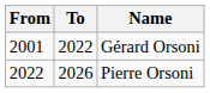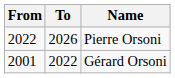 <table class="wikitable">
 <tr>
 <th>From</th>
 <th>To</th>
 <th>Name</th>
 </tr>
 <tr>
+<td>2022</td>
+<td>2026</td>
+<td>Pierre Orsoni</td>
+</tr>
+<tr>
 <td>2001</td>
 <td>2022</td>
 <td>Gérard Orsoni</td>
 </tr>
-<tr>
-<td>2022</td>
-<td>2026</td>
-<td>Pierre Orsoni</td>
-</tr>
 </table>
